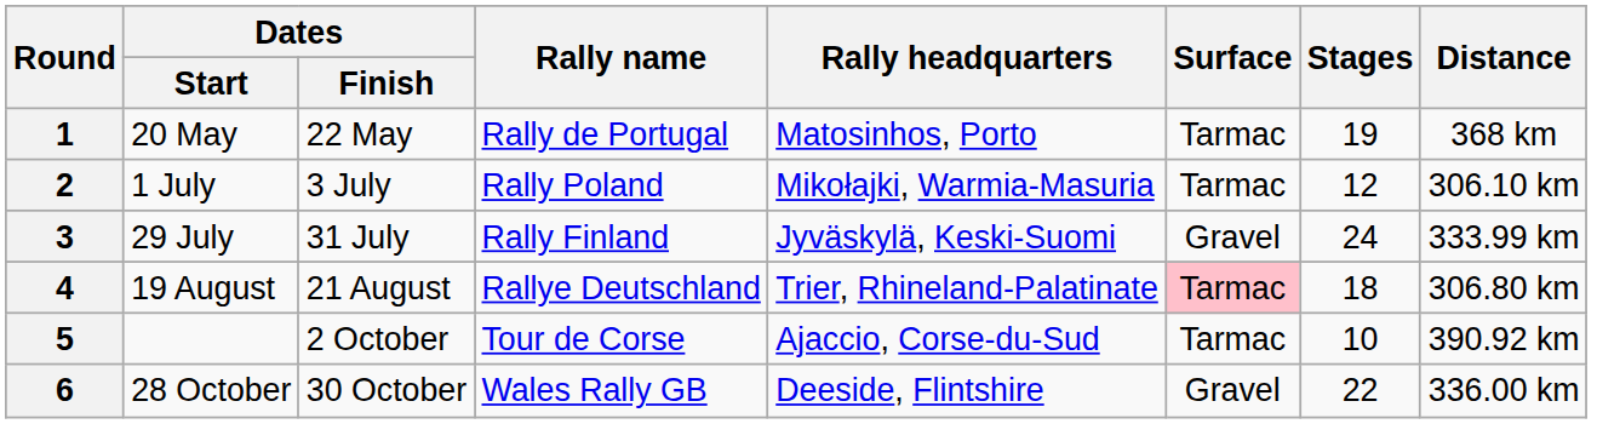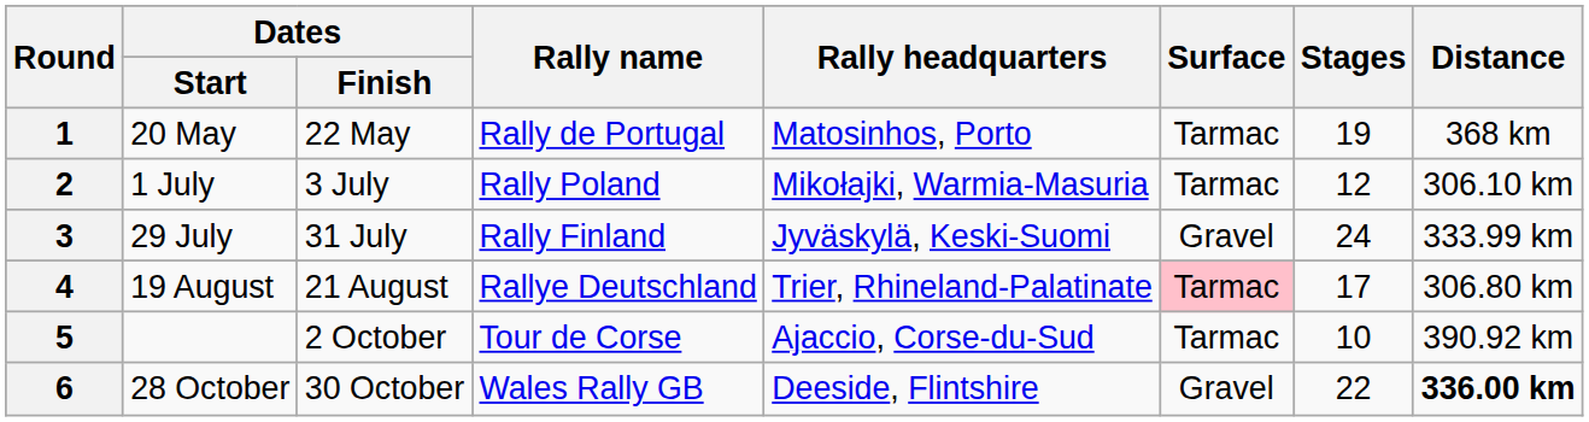 <table class="wikitable" style="font-size: 95%;">
 <tr>
 <th rowspan="2">Round</th>
 <th colspan="2">Dates</th>
 <th rowspan="2">Rally name</th>
 <th rowspan="2">Rally headquarters</th>
 <th rowspan="2">Surface</th>
 <th rowspan="2">Stages</th>
 <th rowspan="2">Distance</th>
 </tr>
 <tr>
 <th>Start</th>
 <th>Finish</th>
 </tr>
 <tr>
 <th>1</th>
 <td>20 May</td>
 <td>22 May</td>
 <td> <a href='#'>Rally de Portugal</a></td>
 <td><a href='#'>Matosinhos</a>, <a href='#'>Porto</a></td>
 <td align="center">Tarmac</td>
 <td align="center">19</td>
 <td align="center">368 km</td>
 </tr>
 <tr>
 <th>2</th>
 <td>1 July</td>
 <td>3 July</td>
 <td> <a href='#'>Rally Poland</a></td>
 <td><a href='#'>Mikołajki</a>, <a href='#'>Warmia-Masuria</a></td>
 <td align="center">Tarmac</td>
 <td align="center">12</td>
 <td align="center">306.10 km</td>
 </tr>
 <tr>
 <th>3</th>
 <td>29 July</td>
 <td>31 July</td>
 <td> <a href='#'>Rally Finland</a></td>
 <td><a href='#'>Jyväskylä</a>, <a href='#'>Keski-Suomi</a></td>
 <td align="center">Gravel</td>
 <td align="center">24</td>
 <td align="center">333.99 km</td>
 </tr>
 <tr>
 <th>4</th>
 <td>19 August</td>
 <td>21 August</td>
 <td> <a href='#'>Rallye Deutschland</a></td>
 <td><a href='#'>Trier</a>, <a href='#'>Rhineland-Palatinate</a></td>
 <td align="center" style="background: pink;">Tarmac</td>
-<td align="center">18</td>
+<td align="center">17</td>
 <td align="center">306.80 km</td>
 </tr>
 <tr>
 <th>5</th>
 <td></td>
 <td>2 October</td>
 <td> <a href='#'>Tour de Corse</a></td>
 <td><a href='#'>Ajaccio</a>, <a href='#'>Corse-du-Sud</a></td>
 <td align="center">Tarmac</td>
 <td align="center">10</td>
 <td align="center">390.92 km</td>
 </tr>
 <tr>
 <th>6</th>
 <td>28 October</td>
 <td>30 October</td>
 <td> <a href='#'>Wales Rally GB</a></td>
 <td><a href='#'>Deeside</a>, <a href='#'>Flintshire</a></td>
 <td align="center">Gravel</td>
 <td align="center">22</td>
-<td align="center">336.00 km</td>
+<td align="center"><strong>336.00 km</strong></td>
 </tr>
 </table>
